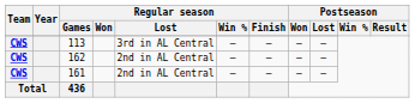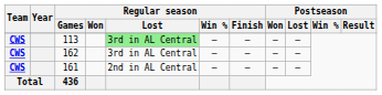 <table class="wikitable" style="font-size: 95%; text-align:center;">
 <tr>
 <th rowspan="2">Team</th>
 <th rowspan="2">Year</th>
 <th colspan="5">Regular season</th>
 <th colspan="4">Postseason</th>
 </tr>
 <tr>
 <th>Games</th>
 <th>Won</th>
 <th>Lost</th>
 <th>Win %</th>
 <th>Finish</th>
 <th>Won</th>
 <th>Lost</th>
 <th>Win %</th>
 <th>Result</th>
 </tr>
 <tr>
 </tr>
 <tr>
 <th><a href='#'>CWS</a></th>
 <th></th>
 <td>113</td>
 <td></td>
-<td>3rd in AL Central</td>
+<td style="background: lightgreen;">3rd in AL Central</td>
 <td>–</td>
 <td>–</td>
 <td>–</td>
 <td>–</td>
 </tr>
 <tr>
 <th><a href='#'>CWS</a></th>
 <th></th>
 <td>162</td>
 <td></td>
-<td>2nd in AL Central</td>
+<td>3rd in AL Central</td>
 <td>–</td>
 <td>–</td>
 <td>–</td>
 <td>–</td>
 </tr>
 <tr>
 <th><a href='#'>CWS</a></th>
 <th></th>
 <td>161</td>
 <td></td>
 <td>2nd in AL Central</td>
 <td>–</td>
 <td>–</td>
 <td>–</td>
 <td>–</td>
 </tr>
 <tr>
 <th colspan="2">Total</th>
 <th>436</th>
 <th></th>
 <th></th>
 <th></th>
 <th></th>
 </tr>
 </table>
